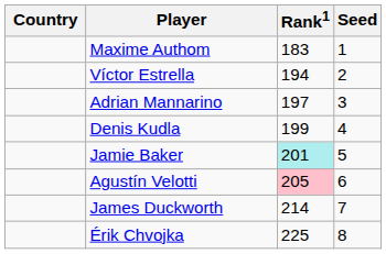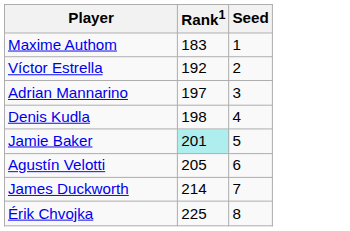 <table class="sortable wikitable">
 <tr>
-<th width="70">Country</th>
 <th width="175">Player</th>
 <th>Rank<sup>1</sup></th>
 <th>Seed</th>
 </tr>
 <tr>
-<td></td>
 <td><a href='#'>Maxime Authom</a></td>
 <td>183</td>
 <td>1</td>
 </tr>
 <tr>
-<td></td>
 <td><a href='#'>Víctor Estrella</a></td>
-<td>194</td>
+<td>192</td>
 <td>2</td>
 </tr>
 <tr>
-<td></td>
 <td><a href='#'>Adrian Mannarino</a></td>
 <td>197</td>
 <td>3</td>
 </tr>
 <tr>
-<td></td>
 <td><a href='#'>Denis Kudla</a></td>
-<td>199</td>
+<td>198</td>
 <td>4</td>
 </tr>
 <tr>
-<td></td>
 <td><a href='#'>Jamie Baker</a></td>
 <td style="background: paleturquoise;">201</td>
 <td>5</td>
 </tr>
 <tr>
-<td></td>
 <td><a href='#'>Agustín Velotti</a></td>
-<td style="background: pink;">205</td>
+<td>205</td>
 <td>6</td>
 </tr>
 <tr>
-<td></td>
 <td><a href='#'>James Duckworth</a></td>
 <td>214</td>
 <td>7</td>
 </tr>
 <tr>
-<td></td>
 <td><a href='#'>Érik Chvojka</a></td>
 <td>225</td>
 <td>8</td>
 </tr>
 </table>
